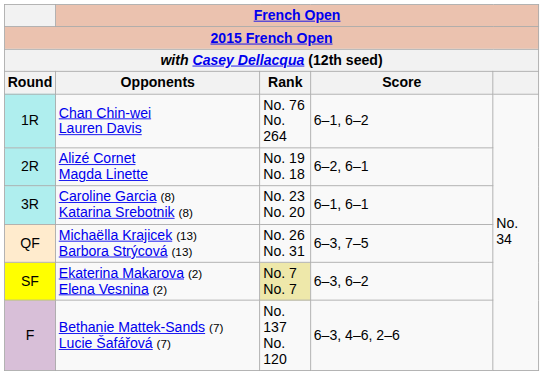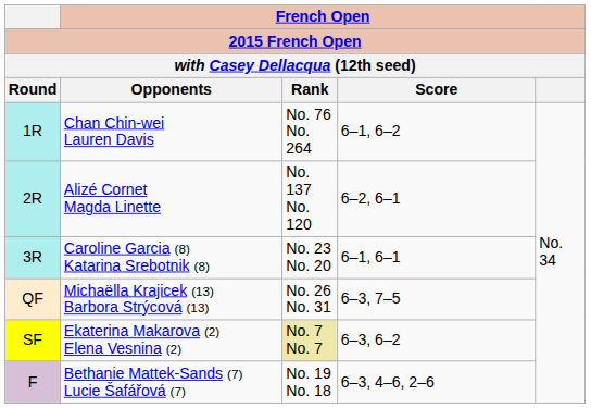 <table class="wikitable collapsible collapsed">
 <tr>
 <th></th>
 <th colspan=4 style="background:#ebc2af;"><a href='#'>French Open</a></th>
 </tr>
 <tr>
 <th colspan=5 style="background:#ebc2af;"><a href='#'>2015 French Open</a></th>
 </tr>
 <tr>
 <th colspan=5><em>with  <a href='#'>Casey Dellacqua</a></em> (12th seed)</th>
 </tr>
 <tr>
 <th>Round</th>
 <th width=225>Opponents</th>
 <th width=50>Rank</th>
 <th width=200>Score</th>
 <th></th>
 </tr>
 <tr>
 <td style="text-align:center; background:#afeeee;">1R</td>
 <td> <a href='#'>Chan Chin-wei</a> <br> <a href='#'>Lauren Davis</a></td>
 <td>No. 76<br>No. 264</td>
 <td>6–1, 6–2</td>
 <td rowspan=6>No. 34</td>
 </tr>
 <tr>
 <td style="text-align:center; background:#afeeee;">2R</td>
 <td> <a href='#'>Alizé Cornet</a><br> <a href='#'>Magda Linette</a></td>
-<td>No. 19<br>No. 18</td>
+<td>No. 137<br>No. 120</td>
 <td>6–2, 6–1</td>
 </tr>
 <tr>
 <td style="text-align:center; background:#afeeee;">3R</td>
 <td> <a href='#'>Caroline Garcia</a> <small>(8)</small><br> <a href='#'>Katarina Srebotnik</a> <small>(8)</small></td>
 <td>No. 23<br>No. 20</td>
 <td>6–1, 6–1</td>
 </tr>
 <tr>
 <td style="text-align:center; background:#ffebcd;">QF</td>
 <td> <a href='#'>Michaëlla Krajicek</a> <small>(13)</small><br> <a href='#'>Barbora Strýcová</a> <small>(13)</small></td>
 <td>No. 26<br>No. 31</td>
 <td>6–3, 7–5</td>
 </tr>
 <tr>
 <td style="text-align:center; background:yellow;">SF</td>
 <td> <a href='#'>Ekaterina Makarova</a> <small>(2)</small><br> <a href='#'>Elena Vesnina</a> <small>(2)</small></td>
 <td bgcolor=EEE8AA>No. 7<br>No. 7</td>
 <td>6–3, 6–2</td>
 </tr>
 <tr>
 <td style="text-align:center; background:thistle;">F</td>
 <td> <a href='#'>Bethanie Mattek-Sands</a> <small>(7)</small><br> <a href='#'>Lucie Šafářová</a> <small>(7)</small></td>
-<td>No. 137<br>No. 120</td>
+<td>No. 19<br>No. 18</td>
 <td>6–3, 4–6, 2–6</td>
 </tr>
 </table>
